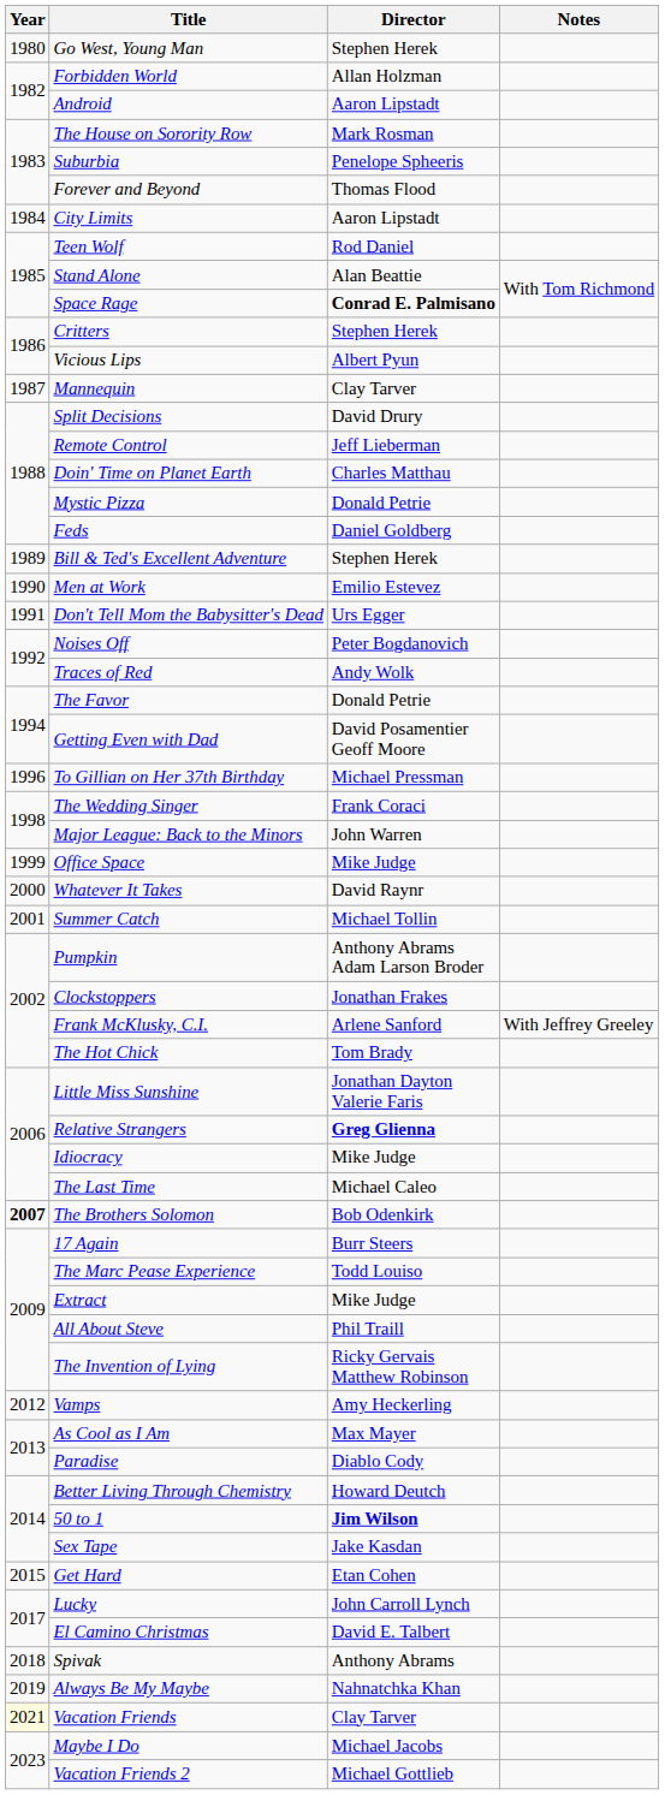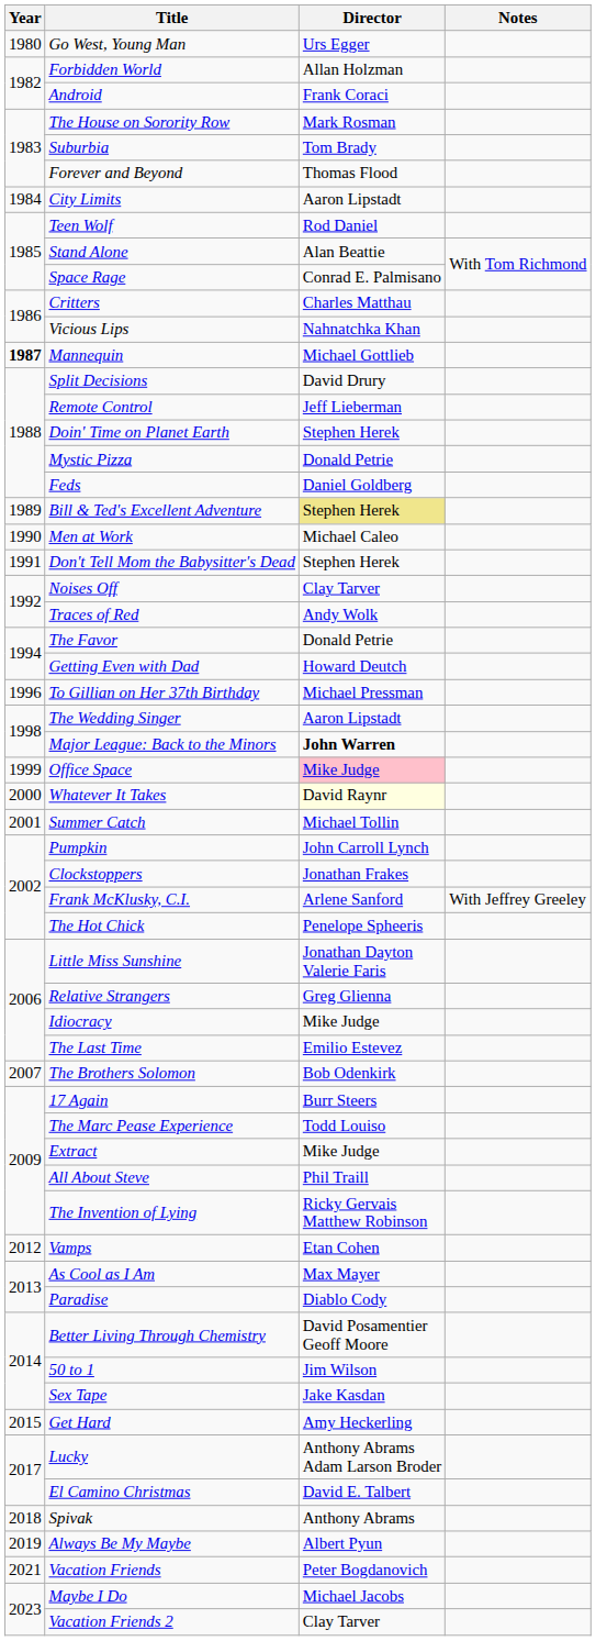 <table class="wikitable">
 <tr>
 <th>Year</th>
 <th>Title</th>
 <th>Director</th>
 <th>Notes</th>
 </tr>
 <tr>
 <td>1980</td>
 <td><em>Go West, Young Man</em></td>
-<td>Stephen Herek</td>
+<td><a href='#'>Urs Egger</a></td>
 <td></td>
 </tr>
 <tr>
 <td rowspan=2>1982</td>
 <td><em><a href='#'>Forbidden World</a></em></td>
 <td>Allan Holzman</td>
 <td></td>
 </tr>
 <tr>
 <td><em><a href='#'>Android</a></em></td>
-<td><a href='#'>Aaron Lipstadt</a></td>
+<td><a href='#'>Frank Coraci</a></td>
 <td></td>
 </tr>
 <tr>
 <td rowspan=3>1983</td>
 <td><em><a href='#'>The House on Sorority Row</a></em></td>
 <td><a href='#'>Mark Rosman</a></td>
 <td></td>
 </tr>
 <tr>
 <td><em><a href='#'>Suburbia</a></em></td>
-<td><a href='#'>Penelope Spheeris</a></td>
+<td><a href='#'>Tom Brady</a></td>
 <td></td>
 </tr>
 <tr>
 <td><em>Forever and Beyond</em></td>
 <td>Thomas Flood</td>
 <td></td>
 </tr>
 <tr>
 <td>1984</td>
 <td><em><a href='#'>City Limits</a></em></td>
 <td>Aaron Lipstadt</td>
 <td></td>
 </tr>
 <tr>
 <td rowspan=3>1985</td>
 <td><em><a href='#'>Teen Wolf</a></em></td>
 <td><a href='#'>Rod Daniel</a></td>
 <td></td>
 </tr>
 <tr>
 <td><em><a href='#'>Stand Alone</a></em></td>
 <td>Alan Beattie</td>
 <td rowspan=2>With <a href='#'>Tom Richmond</a></td>
 </tr>
 <tr>
 <td><em><a href='#'>Space Rage</a></em></td>
-<td><strong>Conrad E. Palmisano</strong></td>
+<td>Conrad E. Palmisano</td>
 </tr>
 <tr>
 <td rowspan=2>1986</td>
 <td><em><a href='#'>Critters</a></em></td>
-<td><a href='#'>Stephen Herek</a></td>
+<td><a href='#'>Charles Matthau</a></td>
 <td></td>
 </tr>
 <tr>
 <td><em>Vicious Lips</em></td>
-<td><a href='#'>Albert Pyun</a></td>
+<td><a href='#'>Nahnatchka Khan</a></td>
 <td></td>
 </tr>
 <tr>
-<td>1987</td>
+<td><strong>1987</strong></td>
 <td><em><a href='#'>Mannequin</a></em></td>
-<td>Clay Tarver</td>
+<td><a href='#'>Michael Gottlieb</a></td>
 <td></td>
 </tr>
 <tr>
 <td rowspan=5>1988</td>
 <td><em><a href='#'>Split Decisions</a></em></td>
 <td>David Drury</td>
 <td></td>
 </tr>
 <tr>
 <td><em><a href='#'>Remote Control</a></em></td>
 <td><a href='#'>Jeff Lieberman</a></td>
 <td></td>
 </tr>
 <tr>
 <td><em><a href='#'>Doin' Time on Planet Earth</a></em></td>
-<td><a href='#'>Charles Matthau</a></td>
+<td><a href='#'>Stephen Herek</a></td>
 <td></td>
 </tr>
 <tr>
 <td><em><a href='#'>Mystic Pizza</a></em></td>
 <td><a href='#'>Donald Petrie</a></td>
 <td></td>
 </tr>
 <tr>
 <td><em><a href='#'>Feds</a></em></td>
 <td><a href='#'>Daniel Goldberg</a></td>
 <td></td>
 </tr>
 <tr>
 <td>1989</td>
 <td><em><a href='#'>Bill & Ted's Excellent Adventure</a></em></td>
-<td>Stephen Herek</td>
+<td style="background: khaki;">Stephen Herek</td>
 <td></td>
 </tr>
 <tr>
 <td>1990</td>
 <td><em><a href='#'>Men at Work</a></em></td>
-<td><a href='#'>Emilio Estevez</a></td>
+<td>Michael Caleo</td>
 <td></td>
 </tr>
 <tr>
 <td>1991</td>
 <td><em><a href='#'>Don't Tell Mom the Babysitter's Dead</a></em></td>
-<td><a href='#'>Urs Egger</a></td>
+<td>Stephen Herek</td>
 <td></td>
 </tr>
 <tr>
 <td rowspan=2>1992</td>
 <td><em><a href='#'>Noises Off</a></em></td>
-<td><a href='#'>Peter Bogdanovich</a></td>
+<td><a href='#'>Clay Tarver</a></td>
 <td></td>
 </tr>
 <tr>
 <td><em><a href='#'>Traces of Red</a></em></td>
 <td><a href='#'>Andy Wolk</a></td>
 <td></td>
 </tr>
 <tr>
 <td rowspan=2>1994</td>
 <td><em><a href='#'>The Favor</a></em></td>
 <td>Donald Petrie</td>
 <td></td>
 </tr>
 <tr>
 <td><em><a href='#'>Getting Even with Dad</a></em></td>
-<td>David Posamentier<br>Geoff Moore</td>
+<td><a href='#'>Howard Deutch</a></td>
 <td></td>
 </tr>
 <tr>
 <td>1996</td>
 <td><em><a href='#'>To Gillian on Her 37th Birthday</a></em></td>
 <td><a href='#'>Michael Pressman</a></td>
 <td></td>
 </tr>
 <tr>
 <td rowspan=2>1998</td>
 <td><em><a href='#'>The Wedding Singer</a></em></td>
-<td><a href='#'>Frank Coraci</a></td>
+<td><a href='#'>Aaron Lipstadt</a></td>
 <td></td>
 </tr>
 <tr>
 <td><em><a href='#'>Major League: Back to the Minors</a></em></td>
-<td>John Warren</td>
+<td><strong>John Warren</strong></td>
 <td></td>
 </tr>
 <tr>
 <td>1999</td>
 <td><em><a href='#'>Office Space</a></em></td>
-<td><a href='#'>Mike Judge</a></td>
+<td style="background: pink;"><a href='#'>Mike Judge</a></td>
 <td></td>
 </tr>
 <tr>
 <td>2000</td>
 <td><em><a href='#'>Whatever It Takes</a></em></td>
-<td>David Raynr</td>
+<td style="background: lightyellow;">David Raynr</td>
 <td></td>
 </tr>
 <tr>
 <td>2001</td>
 <td><em><a href='#'>Summer Catch</a></em></td>
 <td><a href='#'>Michael Tollin</a></td>
 <td></td>
 </tr>
 <tr>
 <td rowspan=4>2002</td>
 <td><em><a href='#'>Pumpkin</a></em></td>
-<td>Anthony Abrams<br>Adam Larson Broder</td>
+<td><a href='#'>John Carroll Lynch</a></td>
 <td></td>
 </tr>
 <tr>
 <td><em><a href='#'>Clockstoppers</a></em></td>
 <td><a href='#'>Jonathan Frakes</a></td>
 <td></td>
 </tr>
 <tr>
 <td><em><a href='#'>Frank McKlusky, C.I.</a></em></td>
 <td><a href='#'>Arlene Sanford</a></td>
 <td>With Jeffrey Greeley</td>
 </tr>
 <tr>
 <td><em><a href='#'>The Hot Chick</a></em></td>
-<td><a href='#'>Tom Brady</a></td>
+<td><a href='#'>Penelope Spheeris</a></td>
 <td></td>
 </tr>
 <tr>
 <td rowspan=4>2006</td>
 <td><em><a href='#'>Little Miss Sunshine</a></em></td>
 <td><a href='#'>Jonathan Dayton<br>Valerie Faris</a></td>
 <td></td>
 </tr>
 <tr>
 <td><em><a href='#'>Relative Strangers</a></em></td>
-<td><strong><a href='#'>Greg Glienna</a></strong></td>
+<td><a href='#'>Greg Glienna</a></td>
 <td></td>
 </tr>
 <tr>
 <td><em><a href='#'>Idiocracy</a></em></td>
 <td>Mike Judge</td>
 <td></td>
 </tr>
 <tr>
 <td><em><a href='#'>The Last Time</a></em></td>
-<td>Michael Caleo</td>
+<td><a href='#'>Emilio Estevez</a></td>
 <td></td>
 </tr>
 <tr>
-<td><strong>2007</strong></td>
+<td>2007</td>
 <td><em><a href='#'>The Brothers Solomon</a></em></td>
 <td><a href='#'>Bob Odenkirk</a></td>
 <td></td>
 </tr>
 <tr>
 <td rowspan=5>2009</td>
 <td><em><a href='#'>17 Again</a></em></td>
 <td><a href='#'>Burr Steers</a></td>
 <td></td>
 </tr>
 <tr>
 <td><em><a href='#'>The Marc Pease Experience</a></em></td>
 <td><a href='#'>Todd Louiso</a></td>
 <td></td>
 </tr>
 <tr>
 <td><em><a href='#'>Extract</a></em></td>
 <td>Mike Judge</td>
 <td></td>
 </tr>
 <tr>
 <td><em><a href='#'>All About Steve</a></em></td>
 <td><a href='#'>Phil Traill</a></td>
 <td></td>
 </tr>
 <tr>
 <td><em><a href='#'>The Invention of Lying</a></em></td>
 <td><a href='#'>Ricky Gervais</a><br><a href='#'>Matthew Robinson</a></td>
 <td></td>
 </tr>
 <tr>
 <td>2012</td>
 <td><em><a href='#'>Vamps</a></em></td>
-<td><a href='#'>Amy Heckerling</a></td>
+<td><a href='#'>Etan Cohen</a></td>
 <td></td>
 </tr>
 <tr>
 <td rowspan=2>2013</td>
 <td><em><a href='#'>As Cool as I Am</a></em></td>
 <td><a href='#'>Max Mayer</a></td>
 <td></td>
 </tr>
 <tr>
 <td><em><a href='#'>Paradise</a></em></td>
 <td><a href='#'>Diablo Cody</a></td>
 <td></td>
 </tr>
 <tr>
 <td rowspan=3>2014</td>
 <td><em><a href='#'>Better Living Through Chemistry</a></em></td>
-<td><a href='#'>Howard Deutch</a></td>
+<td>David Posamentier<br>Geoff Moore</td>
 <td></td>
 </tr>
 <tr>
 <td><em><a href='#'>50 to 1</a></em></td>
-<td><strong><a href='#'>Jim Wilson</a></strong></td>
+<td><a href='#'>Jim Wilson</a></td>
 <td></td>
 </tr>
 <tr>
 <td><em><a href='#'>Sex Tape</a></em></td>
 <td><a href='#'>Jake Kasdan</a></td>
 <td></td>
 </tr>
 <tr>
 <td>2015</td>
 <td><em><a href='#'>Get Hard</a></em></td>
-<td><a href='#'>Etan Cohen</a></td>
+<td><a href='#'>Amy Heckerling</a></td>
 <td></td>
 </tr>
 <tr>
 <td rowspan=2>2017</td>
 <td><em><a href='#'>Lucky</a></em></td>
-<td><a href='#'>John Carroll Lynch</a></td>
+<td>Anthony Abrams<br>Adam Larson Broder</td>
 <td></td>
 </tr>
 <tr>
 <td><em><a href='#'>El Camino Christmas</a></em></td>
 <td><a href='#'>David E. Talbert</a></td>
 <td></td>
 </tr>
 <tr>
 <td>2018</td>
 <td><em>Spivak</em></td>
 <td>Anthony Abrams</td>
 <td></td>
 </tr>
 <tr>
 <td>2019</td>
 <td><em><a href='#'>Always Be My Maybe</a></em></td>
-<td><a href='#'>Nahnatchka Khan</a></td>
+<td><a href='#'>Albert Pyun</a></td>
 <td></td>
 </tr>
 <tr>
-<td style="background: lightyellow;">2021</td>
+<td>2021</td>
 <td><em><a href='#'>Vacation Friends</a></em></td>
-<td><a href='#'>Clay Tarver</a></td>
+<td><a href='#'>Peter Bogdanovich</a></td>
 <td></td>
 </tr>
 <tr>
 <td rowspan=2>2023</td>
 <td><em><a href='#'>Maybe I Do</a></em></td>
 <td><a href='#'>Michael Jacobs</a></td>
 <td></td>
 </tr>
 <tr>
 <td><em><a href='#'>Vacation Friends 2</a></em></td>
-<td><a href='#'>Michael Gottlieb</a></td>
+<td>Clay Tarver</td>
 <td></td>
 </tr>
 </table>
